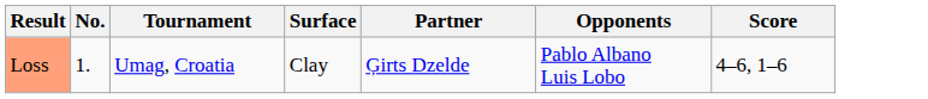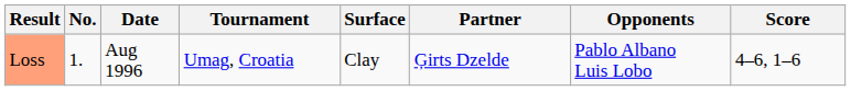 <table class="sortable wikitable">
 <tr>
 <th style="width:40px">Result</th>
 <th style="width:20px" class="unsortable">No.</th>
+<th style="width:60px">Date</th>
 <th style="width:130px">Tournament</th>
 <th style="width:50px">Surface</th>
 <th style="width:130px">Partner</th>
 <th style="width:130px">Opponents</th>
 <th style="width:90px" class="unsortable">Score</th>
 </tr>
 <tr>
 <td style="background:#ffa07a;">Loss</td>
 <td>1.</td>
+<td>Aug 1996</td>
 <td><a href='#'>Umag</a>, <a href='#'>Croatia</a></td>
 <td>Clay</td>
 <td> <a href='#'>Ģirts Dzelde</a></td>
 <td> <a href='#'>Pablo Albano</a><br> <a href='#'>Luis Lobo</a></td>
 <td>4–6, 1–6</td>
 </tr>
 </table>
